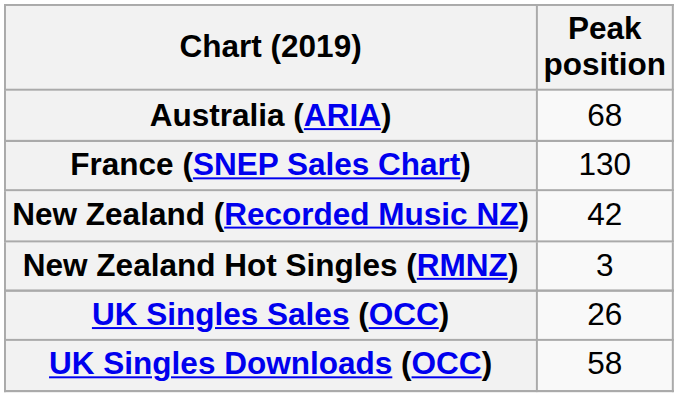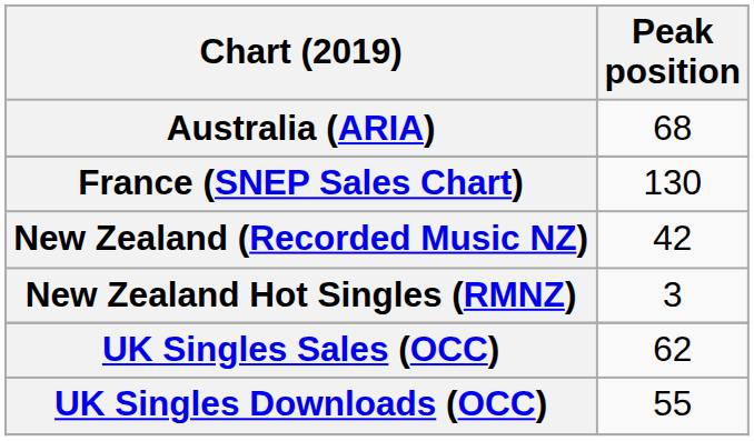 <table class="wikitable sortable plainrowheaders" style="text-align:center">
 <tr>
 <th scope="col">Chart (2019)</th>
 <th scope="col">Peak<br>position</th>
 </tr>
 <tr>
 <th scope="row">Australia (<a href='#'>ARIA</a>)</th>
 <td>68</td>
 </tr>
 <tr>
 </tr>
 <tr>
 </tr>
 <tr>
 </tr>
 <tr>
 <th scope="row">France (<a href='#'>SNEP Sales Chart</a>)</th>
 <td>130</td>
 </tr>
 <tr>
 <th scope="row">New Zealand (<a href='#'>Recorded Music NZ</a>)</th>
 <td>42</td>
 </tr>
 <tr>
 <th scope="row">New Zealand Hot Singles (<a href='#'>RMNZ</a>)</th>
 <td>3</td>
 </tr>
 <tr>
 </tr>
 <tr>
 <th scope="row"><a href='#'>UK Singles Sales</a> (<a href='#'>OCC</a>)</th>
-<td>26</td>
+<td>62</td>
 </tr>
 <tr>
 <th scope="row"><a href='#'>UK Singles Downloads</a> (<a href='#'>OCC</a>)</th>
-<td>58</td>
+<td>55</td>
 </tr>
 <tr>
 </tr>
 <tr>
 </tr>
 <tr>
 </tr>
 <tr>
 </tr>
 </table>
